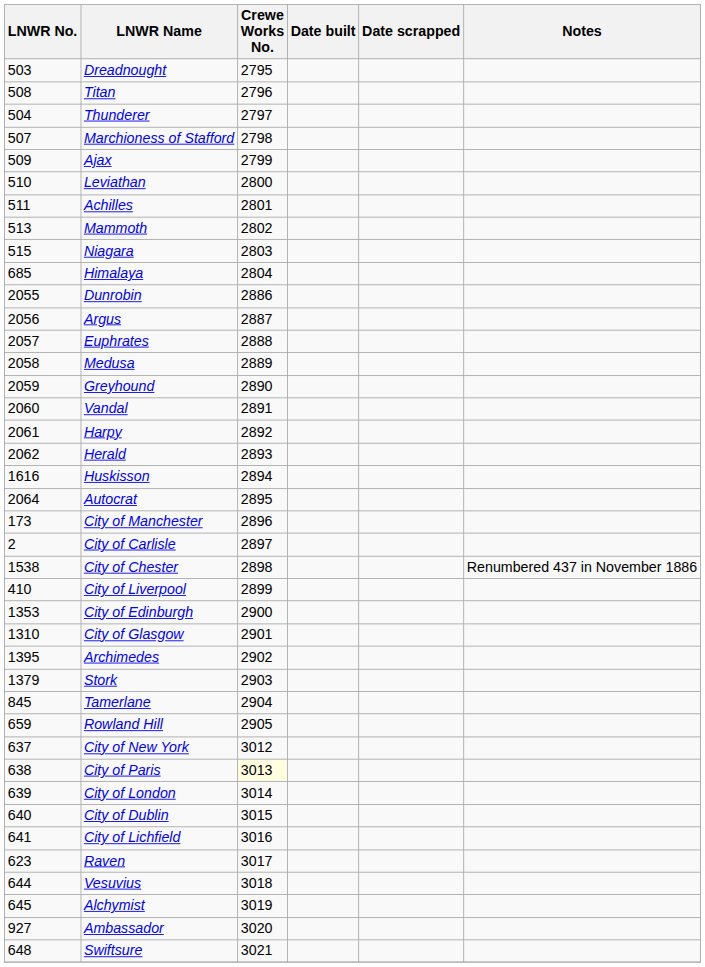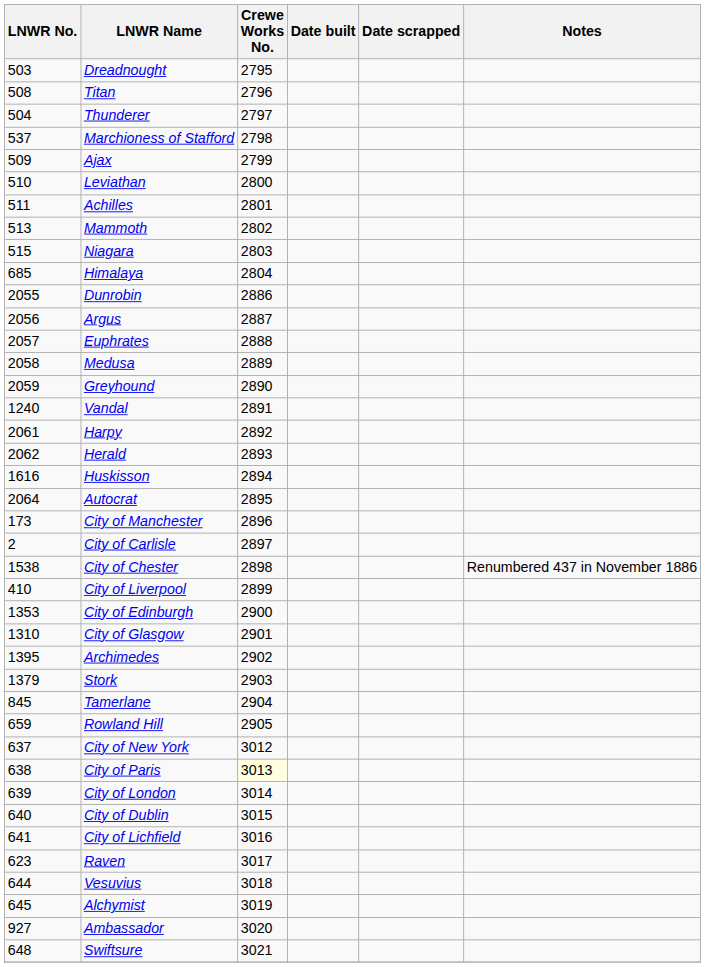 <table class="wikitable sortable collapsible collapsed">
 <tr>
 <th>LNWR No.</th>
 <th>LNWR Name</th>
 <th>Crewe<br>Works<br>No.</th>
 <th>Date built</th>
 <th>Date scrapped</th>
 <th>Notes</th>
 </tr>
 <tr>
 <td>503</td>
 <td><em><a href='#'>Dreadnought</a></em></td>
 <td>2795</td>
 <td align=right></td>
 <td align=right></td>
 <td></td>
 </tr>
 <tr>
 <td>508</td>
 <td><em><a href='#'>Titan</a></em></td>
 <td>2796</td>
 <td align=right></td>
 <td align=right></td>
 <td></td>
 </tr>
 <tr>
 <td>504</td>
 <td><em><a href='#'>Thunderer</a></em></td>
 <td>2797</td>
 <td align=right></td>
 <td align=right></td>
 <td></td>
 </tr>
 <tr>
-<td>507</td>
+<td>537</td>
 <td><em><a href='#'>Marchioness of Stafford</a></em></td>
 <td>2798</td>
 <td align=right></td>
 <td align=right></td>
 <td></td>
 </tr>
 <tr>
 <td>509</td>
 <td><em><a href='#'>Ajax</a></em></td>
 <td>2799</td>
 <td align=right></td>
 <td align=right></td>
 <td></td>
 </tr>
 <tr>
 <td>510</td>
 <td><em><a href='#'>Leviathan</a></em></td>
 <td>2800</td>
 <td align=right></td>
 <td align=right></td>
 <td></td>
 </tr>
 <tr>
 <td>511</td>
 <td><em><a href='#'>Achilles</a></em></td>
 <td>2801</td>
 <td align=right></td>
 <td align=right></td>
 <td></td>
 </tr>
 <tr>
 <td>513</td>
 <td><em><a href='#'>Mammoth</a></em></td>
 <td>2802</td>
 <td align=right></td>
 <td align=right></td>
 <td></td>
 </tr>
 <tr>
 <td>515</td>
 <td><em><a href='#'>Niagara</a></em></td>
 <td>2803</td>
 <td align=right></td>
 <td align=right></td>
 <td></td>
 </tr>
 <tr>
 <td>685</td>
 <td><em><a href='#'>Himalaya</a></em></td>
 <td>2804</td>
 <td align=right></td>
 <td align=right></td>
 <td></td>
 </tr>
 <tr>
 <td>2055</td>
 <td><em><a href='#'>Dunrobin</a></em></td>
 <td>2886</td>
 <td align=right></td>
 <td align=right></td>
 <td></td>
 </tr>
 <tr>
 <td>2056</td>
 <td><em><a href='#'>Argus</a></em></td>
 <td>2887</td>
 <td align=right></td>
 <td align=right></td>
 <td></td>
 </tr>
 <tr>
 <td>2057</td>
 <td><em><a href='#'>Euphrates</a></em></td>
 <td>2888</td>
 <td align=right></td>
 <td align=right></td>
 <td></td>
 </tr>
 <tr>
 <td>2058</td>
 <td><em><a href='#'>Medusa</a></em></td>
 <td>2889</td>
 <td align=right></td>
 <td align=right></td>
 <td></td>
 </tr>
 <tr>
 <td>2059</td>
 <td><em><a href='#'>Greyhound</a></em></td>
 <td>2890</td>
 <td align=right></td>
 <td align=right></td>
 <td></td>
 </tr>
 <tr>
-<td>2060</td>
+<td>1240</td>
 <td><em><a href='#'>Vandal</a></em></td>
 <td>2891</td>
 <td align=right></td>
 <td align=right></td>
 <td></td>
 </tr>
 <tr>
 <td>2061</td>
 <td><em><a href='#'>Harpy</a></em></td>
 <td>2892</td>
 <td align=right></td>
 <td align=right></td>
 <td></td>
 </tr>
 <tr>
 <td>2062</td>
 <td><em><a href='#'>Herald</a></em></td>
 <td>2893</td>
 <td align=right></td>
 <td align=right></td>
 <td></td>
 </tr>
 <tr>
 <td>1616</td>
 <td><em><a href='#'>Huskisson</a></em></td>
 <td>2894</td>
 <td align=right></td>
 <td align=right></td>
 <td></td>
 </tr>
 <tr>
 <td>2064</td>
 <td><em><a href='#'>Autocrat</a></em></td>
 <td>2895</td>
 <td align=right></td>
 <td align=right></td>
 <td></td>
 </tr>
 <tr>
 <td>173</td>
 <td><em><a href='#'>City of Manchester</a></em></td>
 <td>2896</td>
 <td align=right></td>
 <td align=right></td>
 <td></td>
 </tr>
 <tr>
 <td>2</td>
 <td><em><a href='#'>City of Carlisle</a></em></td>
 <td>2897</td>
 <td align=right></td>
 <td align=right></td>
 <td></td>
 </tr>
 <tr>
 <td>1538</td>
 <td><em><a href='#'>City of Chester</a></em></td>
 <td>2898</td>
 <td align=right></td>
 <td align=right></td>
 <td>Renumbered 437 in November 1886</td>
 </tr>
 <tr>
 <td>410</td>
 <td><em><a href='#'>City of Liverpool</a></em></td>
 <td>2899</td>
 <td align=right></td>
 <td align=right></td>
 <td></td>
 </tr>
 <tr>
 <td>1353</td>
 <td><em><a href='#'>City of Edinburgh</a></em></td>
 <td>2900</td>
 <td align=right></td>
 <td align=right></td>
 <td></td>
 </tr>
 <tr>
 <td>1310</td>
 <td><em><a href='#'>City of Glasgow</a></em></td>
 <td>2901</td>
 <td align=right></td>
 <td align=right></td>
 <td></td>
 </tr>
 <tr>
 <td>1395</td>
 <td><em><a href='#'>Archimedes</a></em></td>
 <td>2902</td>
 <td align=right></td>
 <td align=right></td>
 <td></td>
 </tr>
 <tr>
 <td>1379</td>
 <td><em><a href='#'>Stork</a></em></td>
 <td>2903</td>
 <td align=right></td>
 <td align=right></td>
 <td></td>
 </tr>
 <tr>
 <td>845</td>
 <td><em><a href='#'>Tamerlane</a></em></td>
 <td>2904</td>
 <td align=right></td>
 <td align=right></td>
 <td></td>
 </tr>
 <tr>
 <td>659</td>
 <td><em><a href='#'>Rowland Hill</a></em></td>
 <td>2905</td>
 <td align=right></td>
 <td align=right></td>
 <td></td>
 </tr>
 <tr>
 <td>637</td>
 <td><em><a href='#'>City of New York</a></em></td>
 <td>3012</td>
 <td align=right></td>
 <td align=right></td>
 <td></td>
 </tr>
 <tr>
 <td>638</td>
 <td><em><a href='#'>City of Paris</a></em></td>
 <td style="background: lightyellow;">3013</td>
 <td align=right></td>
 <td align=right></td>
 <td></td>
 </tr>
 <tr>
 <td>639</td>
 <td><em><a href='#'>City of London</a></em></td>
 <td>3014</td>
 <td align=right></td>
 <td align=right></td>
 <td></td>
 </tr>
 <tr>
 <td>640</td>
 <td><em><a href='#'>City of Dublin</a></em></td>
 <td>3015</td>
 <td align=right></td>
 <td align=right></td>
 <td></td>
 </tr>
 <tr>
 <td>641</td>
 <td><em><a href='#'>City of Lichfield</a></em></td>
 <td>3016</td>
 <td align=right></td>
 <td align=right></td>
 <td></td>
 </tr>
 <tr>
 <td>623</td>
 <td><em><a href='#'>Raven</a></em></td>
 <td>3017</td>
 <td align=right></td>
 <td align=right></td>
 <td></td>
 </tr>
 <tr>
 <td>644</td>
 <td><em><a href='#'>Vesuvius</a></em></td>
 <td>3018</td>
 <td align=right></td>
 <td align=right></td>
 <td></td>
 </tr>
 <tr>
 <td>645</td>
 <td><em><a href='#'>Alchymist</a></em></td>
 <td>3019</td>
 <td align=right></td>
 <td align=right></td>
 <td></td>
 </tr>
 <tr>
 <td>927</td>
 <td><em><a href='#'>Ambassador</a></em></td>
 <td>3020</td>
 <td align=right></td>
 <td align=right></td>
 <td></td>
 </tr>
 <tr>
 <td>648</td>
 <td><em><a href='#'>Swiftsure</a></em></td>
 <td>3021</td>
 <td align=right></td>
 <td align=right></td>
 <td></td>
 </tr>
 <tr>
 </tr>
 </table>
